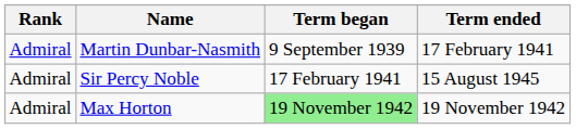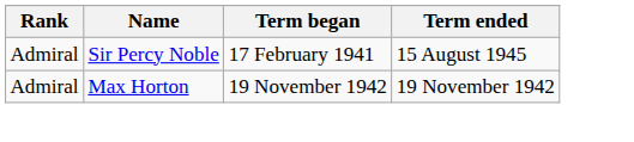 <table class="wikitable">
 <tr>
 </tr>
 <tr>
 <th>Rank</th>
 <th>Name</th>
 <th>Term began</th>
 <th>Term ended</th>
 </tr>
 <tr>
-<td><a href='#'>Admiral</a></td>
-<td><a href='#'>Martin Dunbar-Nasmith</a></td>
-<td>9 September 1939</td>
-<td>17 February 1941</td>
-</tr>
-<tr>
 <td>Admiral</td>
 <td><a href='#'>Sir Percy Noble</a></td>
 <td>17 February 1941</td>
 <td>15 August 1945</td>
 </tr>
 <tr>
 <td>Admiral</td>
 <td><a href='#'>Max Horton</a></td>
-<td style="background: lightgreen;">19 November 1942</td>
+<td>19 November 1942</td>
 <td>19 November 1942</td>
 </tr>
 </table>
